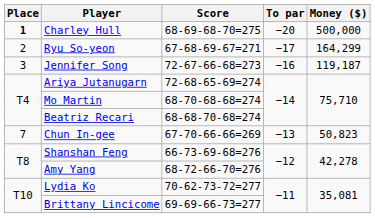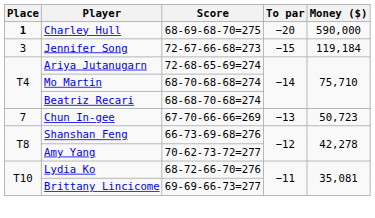 <table class="wikitable">
 <tr>
 <th>Place</th>
 <th>Player</th>
 <th>Score</th>
 <th>To par</th>
 <th>Money ($)</th>
 </tr>
 <tr>
 <td align=center><strong>1</strong></td>
 <td> <a href='#'>Charley Hull</a></td>
 <td>68-69-68-70=275</td>
 <td align=center>−20</td>
-<td align=center>500,000</td>
-</tr>
-<tr>
-<td align=center>2</td>
-<td> <a href='#'>Ryu So-yeon</a></td>
-<td>67-68-69-67=271</td>
-<td align=center>−17</td>
-<td align=center>164,299</td>
+<td align=center>590,000</td>
 </tr>
 <tr>
 <td align=center>3</td>
 <td> <a href='#'>Jennifer Song</a></td>
 <td>72-67-66-68=273</td>
-<td align=center>−16</td>
-<td align=center>119,187</td>
+<td align=center>−15</td>
+<td align=center>119,184</td>
 </tr>
 <tr>
 <td rowspan=3 align=center>T4</td>
 <td> <a href='#'>Ariya Jutanugarn</a></td>
 <td>72-68-65-69=274</td>
 <td rowspan=3 align=center>−14</td>
 <td rowspan=3 align=center>75,710</td>
 </tr>
 <tr>
 <td> <a href='#'>Mo Martin</a></td>
 <td>68-70-68-68=274</td>
 </tr>
 <tr>
 <td> <a href='#'>Beatriz Recari</a></td>
 <td>68-68-70-68=274</td>
 </tr>
 <tr>
 <td align=center>7</td>
 <td> <a href='#'>Chun In-gee</a></td>
 <td>67-70-66-66=269</td>
 <td align=center>−13</td>
-<td align=center>50,823</td>
+<td align=center>50,723</td>
 </tr>
 <tr>
 <td rowspan=2 align=center>T8</td>
 <td> <a href='#'>Shanshan Feng</a></td>
 <td>66-73-69-68=276</td>
 <td rowspan=2 align=center>−12</td>
 <td rowspan=2 align=center>42,278</td>
 </tr>
 <tr>
 <td> <a href='#'>Amy Yang</a></td>
-<td>68-72-66-70=276</td>
+<td>70-62-73-72=277</td>
 </tr>
 <tr>
 <td rowspan=2 align=center>T10</td>
 <td> <a href='#'>Lydia Ko</a></td>
-<td>70-62-73-72=277</td>
+<td>68-72-66-70=276</td>
 <td rowspan=2 align=center>−11</td>
 <td rowspan=2 align=center>35,081</td>
 </tr>
 <tr>
 <td> <a href='#'>Brittany Lincicome</a></td>
 <td>69-69-66-73=277</td>
 </tr>
 </table>
